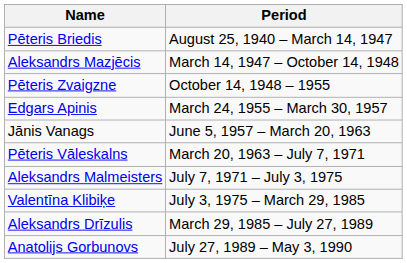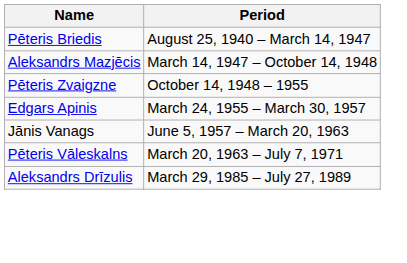 <table class="wikitable">
 <tr>
 <th>Name</th>
 <th>Period</th>
 </tr>
 <tr>
 <td><a href='#'>Pēteris Briedis</a></td>
 <td>August 25, 1940 – March 14, 1947</td>
 </tr>
 <tr>
 <td><a href='#'>Aleksandrs Mazjēcis</a></td>
 <td>March 14, 1947 – October 14, 1948</td>
 </tr>
 <tr>
 <td><a href='#'>Pēteris Zvaigzne</a></td>
 <td>October 14, 1948 – 1955</td>
 </tr>
 <tr>
 <td><a href='#'>Edgars Apinis</a></td>
 <td>March 24, 1955 – March 30, 1957</td>
 </tr>
 <tr>
 <td>Jānis Vanags</td>
 <td>June 5, 1957 – March 20, 1963</td>
 </tr>
 <tr>
 <td><a href='#'>Pēteris Vāleskalns</a></td>
 <td>March 20, 1963 – July 7, 1971</td>
 </tr>
 <tr>
-<td><a href='#'>Aleksandrs Malmeisters</a></td>
-<td>July 7, 1971 – July 3, 1975</td>
-</tr>
-<tr>
-<td><a href='#'>Valentīna Klibiķe</a></td>
-<td>July 3, 1975 – March 29, 1985</td>
-</tr>
-<tr>
 <td><a href='#'>Aleksandrs Drīzulis</a></td>
 <td>March 29, 1985 – July 27, 1989</td>
 </tr>
-<tr>
-<td><a href='#'>Anatolijs Gorbunovs</a></td>
-<td>July 27, 1989 – May 3, 1990</td>
-</tr>
 </table>
